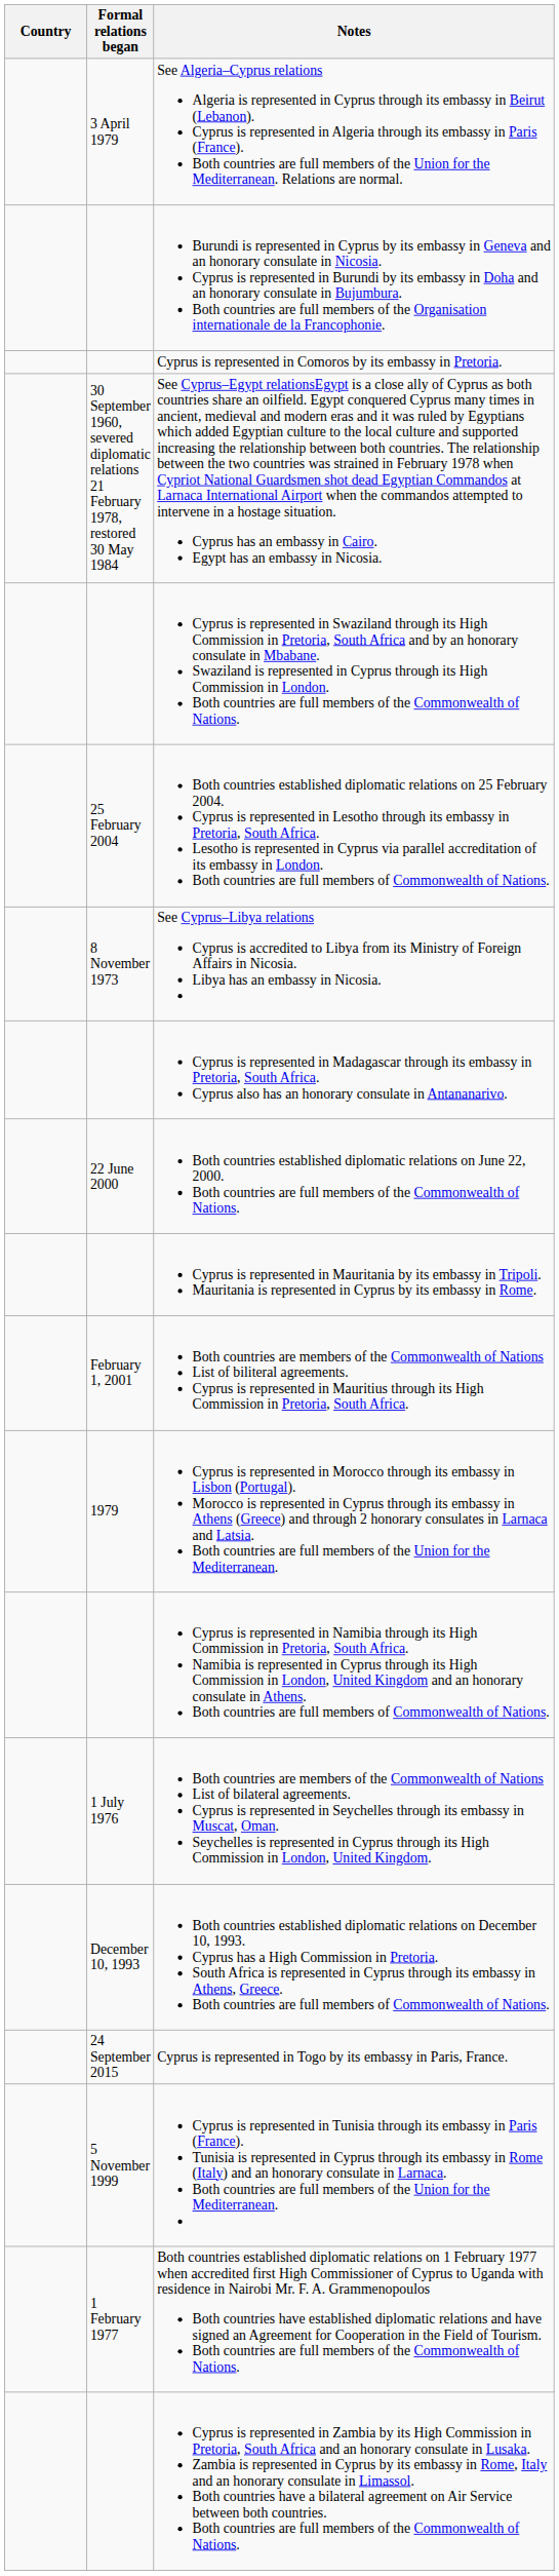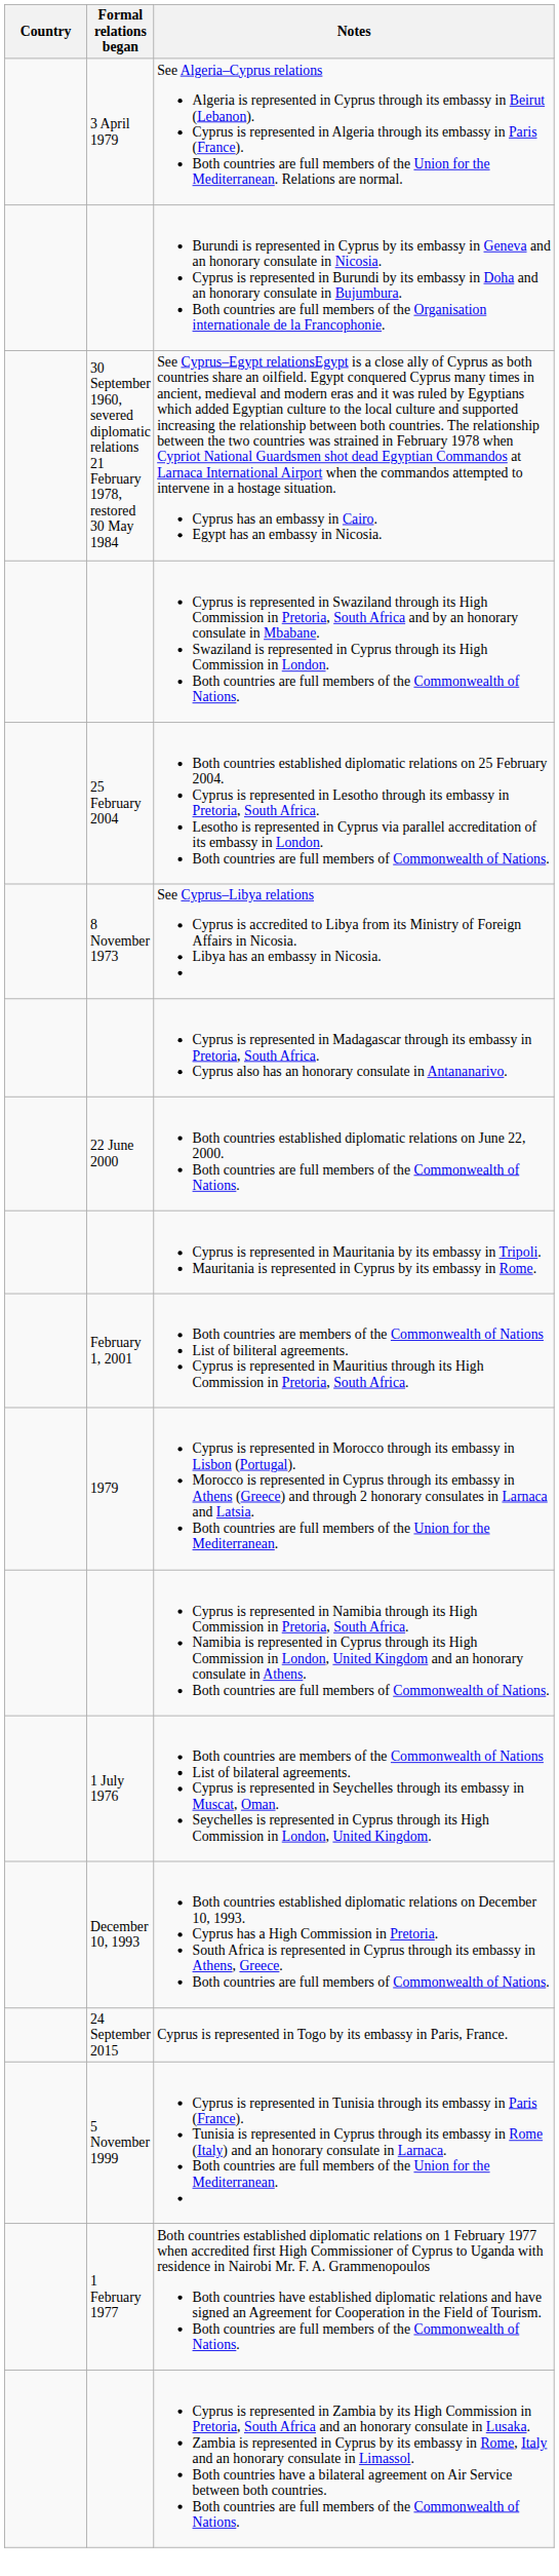 <table class="wikitable sortable" border="1" style="width:100%; margin:auto;">
 <tr>
 <th width="15%">Country</th>
 <th width="12%">Formal relations began</th>
 <th>Notes</th>
 </tr>
 <tr -valign="top">
 <td></td>
 <td>3 April 1979</td>
 <td>See <a href='#'>Algeria–Cyprus relations</a><br><ul><li>Algeria is represented in Cyprus through its embassy in <a href='#'>Beirut</a> (<a href='#'>Lebanon</a>).</li><li>Cyprus is represented in Algeria through its embassy in <a href='#'>Paris</a> (<a href='#'>France</a>).</li><li>Both countries are full members of the <a href='#'>Union for the Mediterranean</a>. Relations are normal.</li></ul></td>
 </tr>
 <tr -valign="top">
 <td></td>
 <td></td>
 <td><br><ul><li>Burundi is represented in Cyprus by its embassy in <a href='#'>Geneva</a> and an honorary consulate in <a href='#'>Nicosia</a>.</li><li>Cyprus is represented in Burundi by its embassy in <a href='#'>Doha</a> and an honorary consulate in <a href='#'>Bujumbura</a>.</li><li>Both countries are full members of the <a href='#'>Organisation internationale de la Francophonie</a>.</li></ul></td>
-</tr>
-<tr -valign="top">
-<td></td>
-<td></td>
-<td>Cyprus is represented in Comoros by its embassy in <a href='#'>Pretoria</a>.</td>
 </tr>
 <tr -valign="top">
 <td></td>
 <td>30 September 1960, severed diplomatic relations 21 February 1978, restored 30 May 1984</td>
 <td>See <a href='#'>Cyprus–Egypt relations</a><a href='#'>Egypt</a> is a close ally of Cyprus as both countries share an oilfield. Egypt conquered Cyprus many times in ancient, medieval and modern eras and it was ruled by Egyptians which added Egyptian culture to the local culture and supported increasing the relationship between both countries. The relationship between the two countries was strained in February 1978 when <a href='#'>Cypriot National Guardsmen shot dead Egyptian Commandos</a> at <a href='#'>Larnaca International Airport</a> when the commandos attempted to intervene in a hostage situation.<br><ul><li>Cyprus has an embassy in <a href='#'>Cairo</a>.</li><li>Egypt has an embassy in Nicosia.</li></ul></td>
 </tr>
 <tr -valign="top">
 <td></td>
 <td></td>
 <td><br><ul><li>Cyprus is represented in Swaziland through its High Commission in <a href='#'>Pretoria</a>, <a href='#'>South Africa</a> and by an honorary consulate in <a href='#'>Mbabane</a>.</li><li>Swaziland is represented in Cyprus through its High Commission in <a href='#'>London</a>.</li><li>Both countries are full members of the <a href='#'>Commonwealth of Nations</a>.</li></ul></td>
 </tr>
 <tr -valign="top">
 <td></td>
 <td>25 February 2004</td>
 <td><br><ul><li>Both countries established diplomatic relations on 25 February 2004.</li><li>Cyprus is represented in Lesotho through its embassy in <a href='#'>Pretoria</a>, <a href='#'>South Africa</a>.</li><li>Lesotho is represented in Cyprus via parallel accreditation of its embassy in <a href='#'>London</a>.</li><li>Both countries are full members of <a href='#'>Commonwealth of Nations</a>.</li></ul></td>
 </tr>
 <tr -valign="top">
 <td></td>
 <td>8 November 1973</td>
 <td>See <a href='#'>Cyprus–Libya relations</a><br><ul><li>Cyprus is accredited to Libya from its Ministry of Foreign Affairs in Nicosia.</li><li>Libya has an embassy in Nicosia.</li><li></li></ul></td>
 </tr>
 <tr -valign="top">
 <td></td>
 <td></td>
 <td><br><ul><li>Cyprus is represented in Madagascar through its embassy in <a href='#'>Pretoria</a>, <a href='#'>South Africa</a>.</li><li>Cyprus also has an honorary consulate in <a href='#'>Antananarivo</a>.</li></ul></td>
 </tr>
 <tr -valign="top">
 <td></td>
 <td>22 June 2000</td>
 <td><br><ul><li>Both countries established diplomatic relations on June 22, 2000.</li><li>Both countries are full members of the <a href='#'>Commonwealth of Nations</a>.</li></ul></td>
 </tr>
 <tr -valign="top">
 <td></td>
 <td></td>
 <td><br><ul><li>Cyprus is represented in Mauritania by its embassy in <a href='#'>Tripoli</a>.</li><li>Mauritania is represented in Cyprus by its embassy in <a href='#'>Rome</a>.</li></ul></td>
 </tr>
 <tr -valign="top">
 <td></td>
 <td> February 1, 2001</td>
 <td><br><ul><li>Both countries are members of the <a href='#'>Commonwealth of Nations</a></li><li>List of biliteral agreements.</li><li>Cyprus is represented in Mauritius through its High Commission in <a href='#'>Pretoria</a>, <a href='#'>South Africa</a>.</li></ul></td>
 </tr>
 <tr -valign="top">
 <td></td>
 <td>1979</td>
 <td><br><ul><li>Cyprus is represented in Morocco through its embassy in <a href='#'>Lisbon</a> (<a href='#'>Portugal</a>).</li><li>Morocco is represented in Cyprus through its embassy in <a href='#'>Athens</a> (<a href='#'>Greece</a>) and through 2 honorary consulates in <a href='#'>Larnaca</a> and <a href='#'>Latsia</a>.</li><li>Both countries are full members of the <a href='#'>Union for the Mediterranean</a>.</li></ul></td>
 </tr>
 <tr -valign="top">
 <td></td>
 <td></td>
 <td><br><ul><li>Cyprus is represented in Namibia through its High Commission in <a href='#'>Pretoria</a>, <a href='#'>South Africa</a>.</li><li>Namibia is represented in Cyprus through its High Commission in <a href='#'>London</a>, <a href='#'>United Kingdom</a> and an honorary consulate in <a href='#'>Athens</a>.</li><li>Both countries are full members of <a href='#'>Commonwealth of Nations</a>.</li></ul></td>
 </tr>
 <tr -valign="top">
 <td></td>
 <td>1 July 1976</td>
 <td><br><ul><li>Both countries are members of the <a href='#'>Commonwealth of Nations</a></li><li>List of bilateral agreements.</li><li>Cyprus is represented in Seychelles through its embassy in <a href='#'>Muscat</a>, <a href='#'>Oman</a>.</li><li>Seychelles is represented in Cyprus through its High Commission in <a href='#'>London</a>, <a href='#'>United Kingdom</a>.</li></ul></td>
 </tr>
 <tr -valign="top">
 <td></td>
 <td> December 10, 1993</td>
 <td><br><ul><li>Both countries established diplomatic relations on December 10, 1993.</li><li>Cyprus has a High Commission in <a href='#'>Pretoria</a>.</li><li>South Africa is represented in Cyprus through its embassy in <a href='#'>Athens</a>, <a href='#'>Greece</a>.</li><li>Both countries are full members of <a href='#'>Commonwealth of Nations</a>.</li></ul></td>
 </tr>
 <tr -valign="top">
 <td></td>
 <td>24 September 2015</td>
 <td>Cyprus is represented in Togo by its embassy in Paris, France.</td>
 </tr>
 <tr -valign="top">
 <td></td>
 <td>5 November 1999</td>
 <td><br><ul><li>Cyprus is represented in Tunisia through its embassy in <a href='#'>Paris</a> (<a href='#'>France</a>).</li><li>Tunisia is represented in Cyprus through its embassy in <a href='#'>Rome</a> (<a href='#'>Italy</a>) and an honorary consulate in <a href='#'>Larnaca</a>.</li><li>Both countries are full members of the <a href='#'>Union for the Mediterranean</a>.</li><li></li></ul></td>
 </tr>
 <tr -valign="top">
 <td></td>
 <td>1 February 1977</td>
 <td>Both countries established diplomatic relations on 1 February 1977 when accredited first  High Commissioner of Cyprus to Uganda with residence in Nairobi Mr. F. A. Grammenopoulos<br><ul><li>Both countries have established diplomatic relations and have signed an Agreement for Cooperation in the Field of Tourism.</li><li>Both countries are full members of the <a href='#'>Commonwealth of Nations</a>.</li></ul></td>
 </tr>
 <tr -valign="top">
 <td></td>
 <td></td>
 <td><br><ul><li>Cyprus is represented in Zambia by its High Commission in <a href='#'>Pretoria</a>, <a href='#'>South Africa</a> and an honorary consulate in <a href='#'>Lusaka</a>.</li><li>Zambia is represented in Cyprus by its embassy in <a href='#'>Rome</a>, <a href='#'>Italy</a> and an honorary consulate in <a href='#'>Limassol</a>.</li><li>Both countries have a bilateral agreement on Air Service between both countries.</li><li>Both countries are full members of the <a href='#'>Commonwealth of Nations</a>.</li></ul></td>
 </tr>
 </table>
